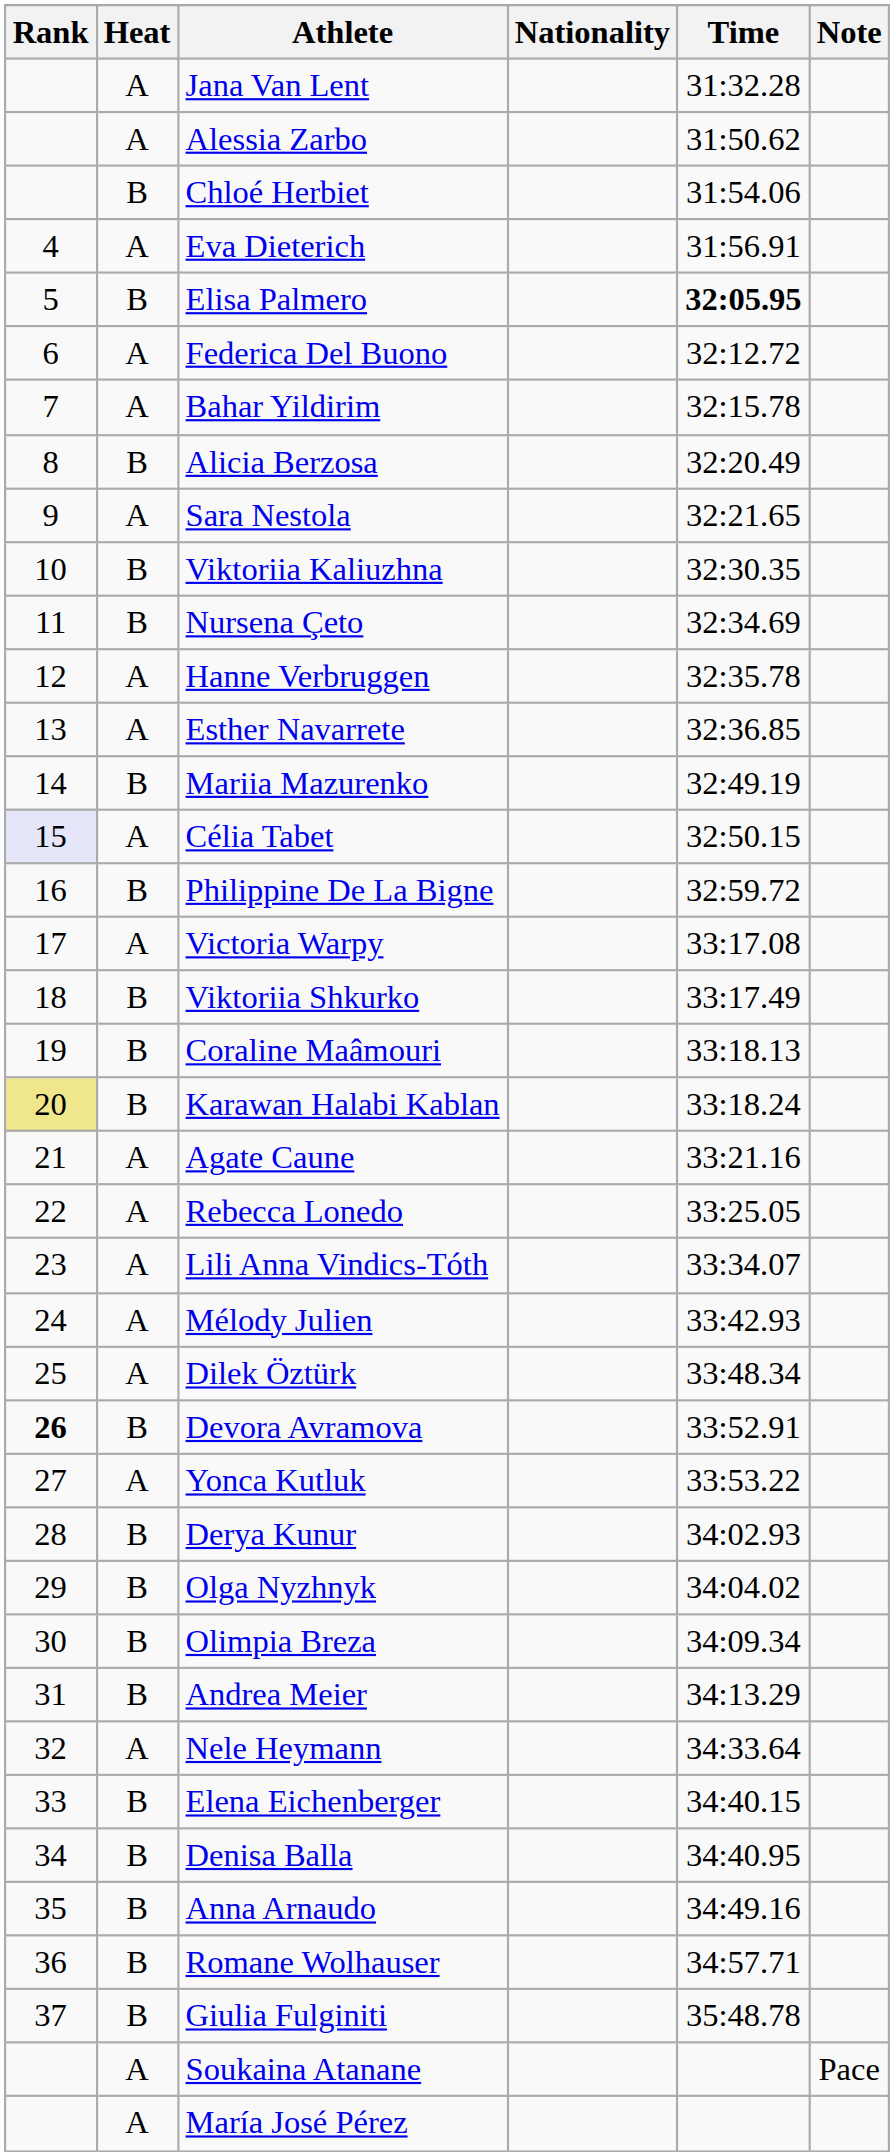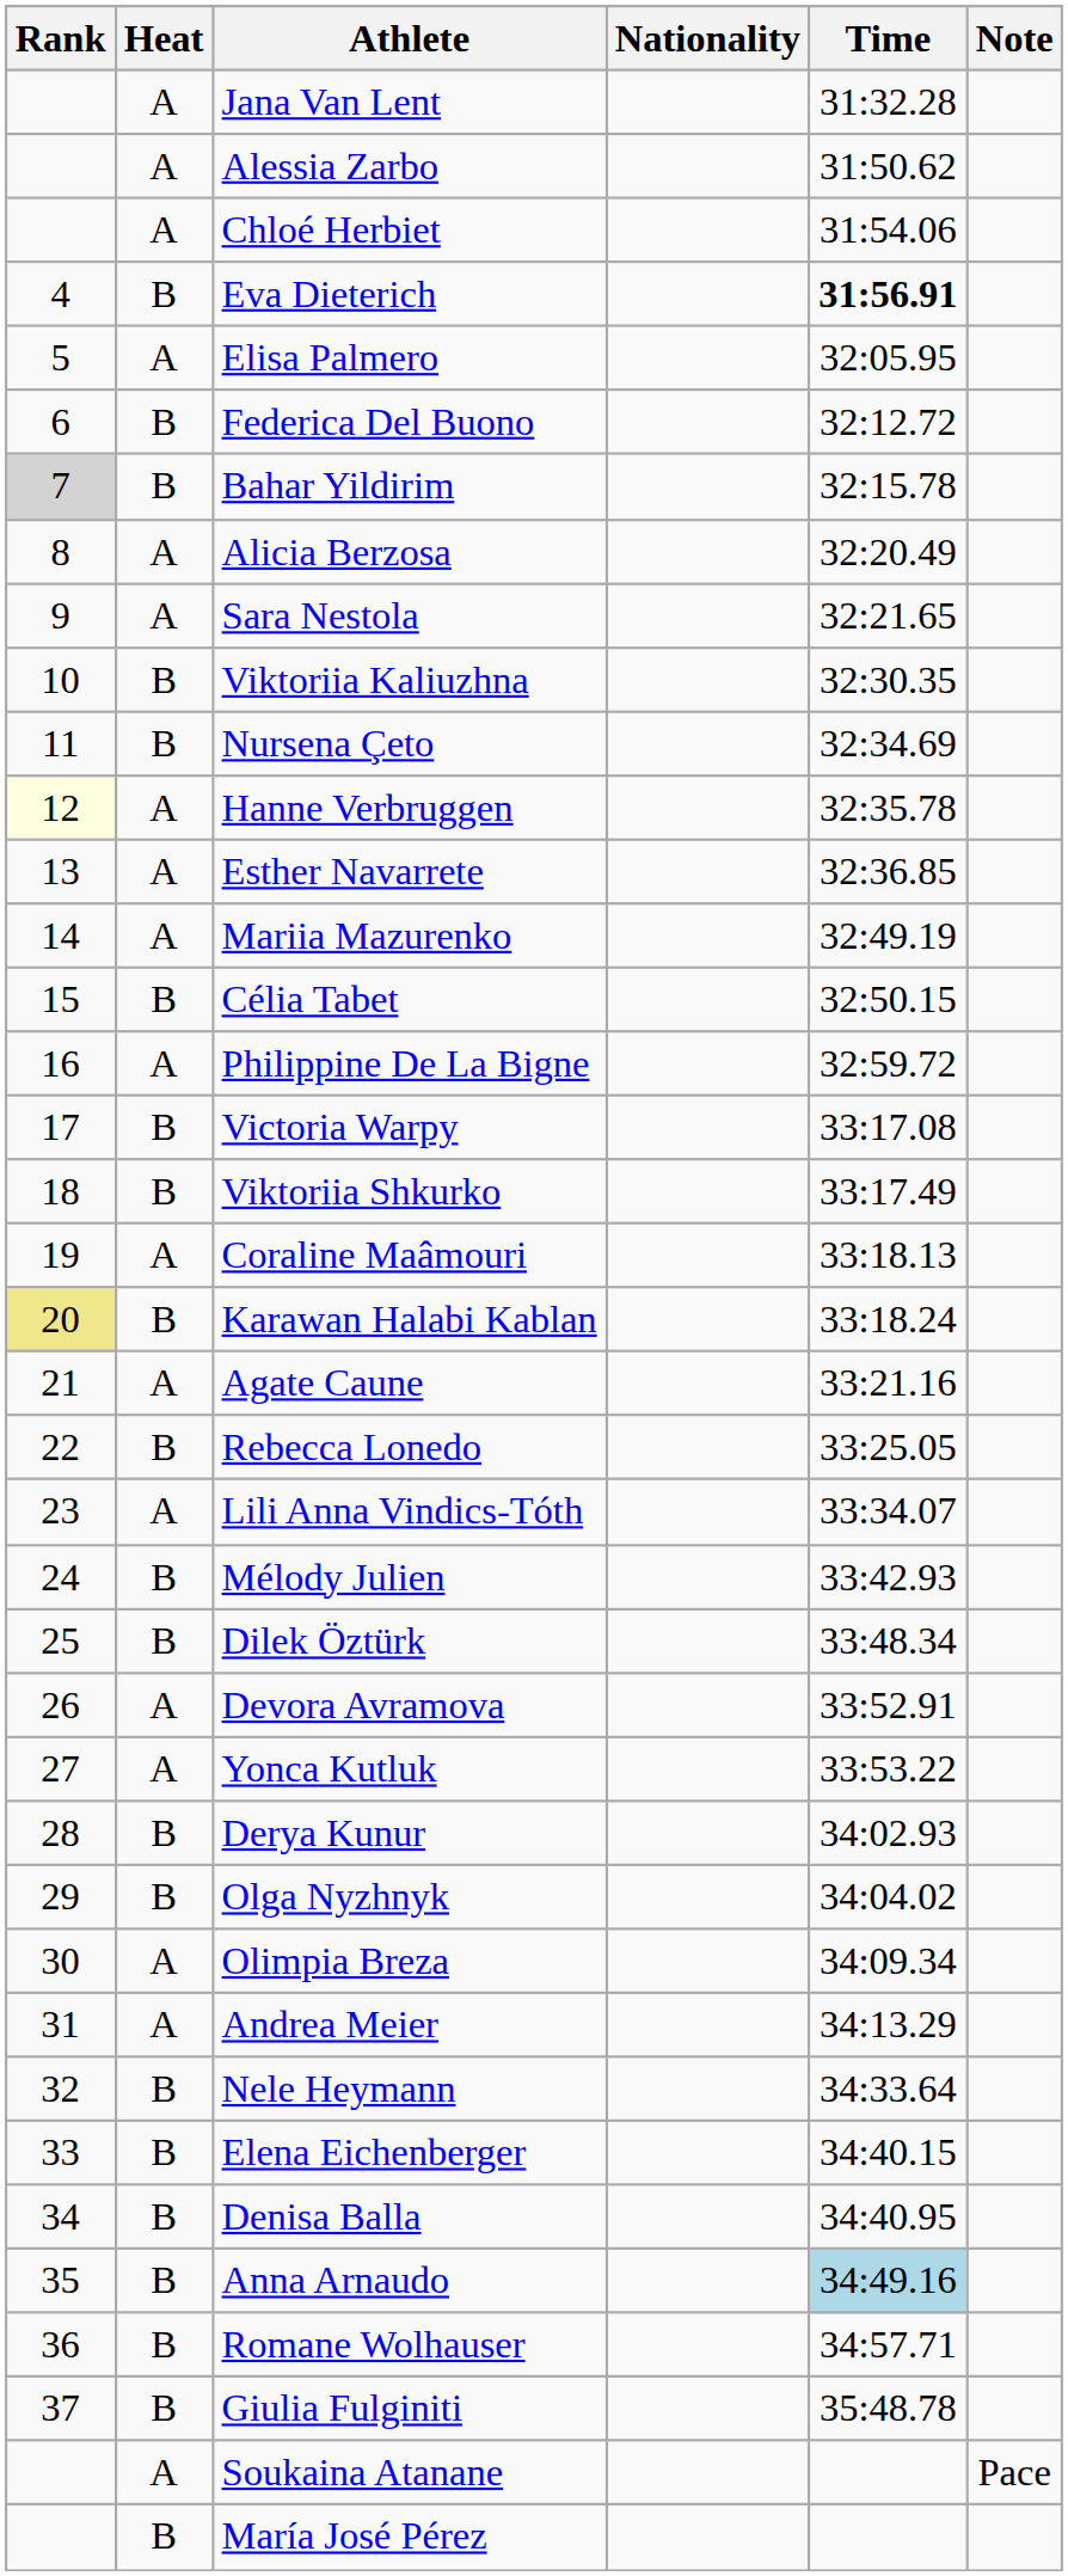 <table class="wikitable sortable" style=" text-align:center; font-size:95%;">
 <tr>
 </tr>
 <tr>
 <th>Rank</th>
 <th>Heat</th>
 <th>Athlete</th>
 <th>Nationality</th>
 <th>Time</th>
 <th>Note</th>
 </tr>
 <tr>
 <td></td>
 <td>A</td>
 <td align=left><a href='#'>Jana Van Lent</a></td>
 <td align=left></td>
 <td>31:32.28</td>
 <td></td>
 </tr>
 <tr>
 <td></td>
 <td>A</td>
 <td align=left><a href='#'>Alessia Zarbo</a></td>
 <td align=left></td>
 <td>31:50.62</td>
 <td></td>
 </tr>
 <tr>
 <td></td>
-<td>B</td>
+<td>A</td>
 <td align=left><a href='#'>Chloé Herbiet</a></td>
 <td align=left></td>
 <td>31:54.06</td>
 <td></td>
 </tr>
 <tr>
 <td>4</td>
-<td>A</td>
+<td>B</td>
 <td align=left><a href='#'>Eva Dieterich</a></td>
 <td align=left></td>
-<td>31:56.91</td>
+<td><strong>31:56.91</strong></td>
 <td></td>
 </tr>
 <tr>
 <td>5</td>
-<td>B</td>
+<td>A</td>
 <td align=left><a href='#'>Elisa Palmero</a></td>
 <td align=left></td>
-<td><strong>32:05.95</strong></td>
+<td>32:05.95</td>
 <td></td>
 </tr>
 <tr>
 <td>6</td>
-<td>A</td>
+<td>B</td>
 <td align=left><a href='#'>Federica Del Buono</a></td>
 <td align=left></td>
 <td>32:12.72</td>
 <td></td>
 </tr>
 <tr>
-<td>7</td>
-<td>A</td>
+<td style="background: lightgrey;">7</td>
+<td>B</td>
 <td align=left><a href='#'>Bahar Yildirim</a></td>
 <td align=left></td>
 <td>32:15.78</td>
 <td></td>
 </tr>
 <tr>
 <td>8</td>
-<td>B</td>
+<td>A</td>
 <td align=left><a href='#'>Alicia Berzosa</a></td>
 <td align=left></td>
 <td>32:20.49</td>
 <td></td>
 </tr>
 <tr>
 <td>9</td>
 <td>A</td>
 <td align=left><a href='#'>Sara Nestola</a></td>
 <td align=left></td>
 <td>32:21.65</td>
 <td></td>
 </tr>
 <tr>
 <td>10</td>
 <td>B</td>
 <td align=left><a href='#'>Viktoriia Kaliuzhna</a></td>
 <td align=left></td>
 <td>32:30.35</td>
 <td></td>
 </tr>
 <tr>
 <td>11</td>
 <td>B</td>
 <td align=left><a href='#'>Nursena Çeto</a></td>
 <td align=left></td>
 <td>32:34.69</td>
 <td></td>
 </tr>
 <tr>
-<td>12</td>
+<td style="background: lightyellow;">12</td>
 <td>A</td>
 <td align=left><a href='#'>Hanne Verbruggen</a></td>
 <td align=left></td>
 <td>32:35.78</td>
 <td></td>
 </tr>
 <tr>
 <td>13</td>
 <td>A</td>
 <td align=left><a href='#'>Esther Navarrete</a></td>
 <td align=left></td>
 <td>32:36.85</td>
 <td></td>
 </tr>
 <tr>
 <td>14</td>
-<td>B</td>
+<td>A</td>
 <td align=left><a href='#'>Mariia Mazurenko</a></td>
 <td align=left></td>
 <td>32:49.19</td>
 <td></td>
 </tr>
 <tr>
-<td style="background: lavender;">15</td>
-<td>A</td>
+<td>15</td>
+<td>B</td>
 <td align=left><a href='#'>Célia Tabet</a></td>
 <td align=left></td>
 <td>32:50.15</td>
 <td></td>
 </tr>
 <tr>
 <td>16</td>
-<td>B</td>
+<td>A</td>
 <td align=left><a href='#'>Philippine De La Bigne</a></td>
 <td align=left></td>
 <td>32:59.72</td>
 <td></td>
 </tr>
 <tr>
 <td>17</td>
-<td>A</td>
+<td>B</td>
 <td align=left><a href='#'>Victoria Warpy</a></td>
 <td align=left></td>
 <td>33:17.08</td>
 <td></td>
 </tr>
 <tr>
 <td>18</td>
 <td>B</td>
 <td align=left><a href='#'>Viktoriia Shkurko</a></td>
 <td align=left></td>
 <td>33:17.49</td>
 <td></td>
 </tr>
 <tr>
 <td>19</td>
-<td>B</td>
+<td>A</td>
 <td align=left><a href='#'>Coraline Maâmouri</a></td>
 <td align=left></td>
 <td>33:18.13</td>
 <td></td>
 </tr>
 <tr>
 <td style="background: khaki;">20</td>
 <td>B</td>
 <td align=left><a href='#'>Karawan Halabi Kablan</a></td>
 <td align=left></td>
 <td>33:18.24</td>
 <td></td>
 </tr>
 <tr>
 <td>21</td>
 <td>A</td>
 <td align=left><a href='#'>Agate Caune</a></td>
 <td align=left></td>
 <td>33:21.16</td>
 <td></td>
 </tr>
 <tr>
 <td>22</td>
-<td>A</td>
+<td>B</td>
 <td align=left><a href='#'>Rebecca Lonedo</a></td>
 <td align=left></td>
 <td>33:25.05</td>
 <td></td>
 </tr>
 <tr>
 <td>23</td>
 <td>A</td>
 <td align=left><a href='#'>Lili Anna Vindics-Tóth</a></td>
 <td align=left></td>
 <td>33:34.07</td>
 <td></td>
 </tr>
 <tr>
 <td>24</td>
-<td>A</td>
+<td>B</td>
 <td align=left><a href='#'>Mélody Julien</a></td>
 <td align=left></td>
 <td>33:42.93</td>
 <td></td>
 </tr>
 <tr>
 <td>25</td>
-<td>A</td>
+<td>B</td>
 <td align=left><a href='#'>Dilek Öztürk</a></td>
 <td align=left></td>
 <td>33:48.34</td>
 <td></td>
 </tr>
 <tr>
-<td><strong>26</strong></td>
-<td>B</td>
+<td>26</td>
+<td>A</td>
 <td align=left><a href='#'>Devora Avramova</a></td>
 <td align=left></td>
 <td>33:52.91</td>
 <td></td>
 </tr>
 <tr>
 <td>27</td>
 <td>A</td>
 <td align=left><a href='#'>Yonca Kutluk</a></td>
 <td align=left></td>
 <td>33:53.22</td>
 <td></td>
 </tr>
 <tr>
 <td>28</td>
 <td>B</td>
 <td align=left><a href='#'>Derya Kunur</a></td>
 <td align=left></td>
 <td>34:02.93</td>
 <td></td>
 </tr>
 <tr>
 <td>29</td>
 <td>B</td>
 <td align=left><a href='#'>Olga Nyzhnyk</a></td>
 <td align=left></td>
 <td>34:04.02</td>
 <td></td>
 </tr>
 <tr>
 <td>30</td>
-<td>B</td>
+<td>A</td>
 <td align=left><a href='#'>Olimpia Breza</a></td>
 <td align=left></td>
 <td>34:09.34</td>
 <td></td>
 </tr>
 <tr>
 <td>31</td>
-<td>B</td>
+<td>A</td>
 <td align=left><a href='#'>Andrea Meier</a></td>
 <td align=left></td>
 <td>34:13.29</td>
 <td></td>
 </tr>
 <tr>
 <td>32</td>
-<td>A</td>
+<td>B</td>
 <td align=left><a href='#'>Nele Heymann</a></td>
 <td align=left></td>
 <td>34:33.64</td>
 <td></td>
 </tr>
 <tr>
 <td>33</td>
 <td>B</td>
 <td align=left><a href='#'>Elena Eichenberger</a></td>
 <td align=left></td>
 <td>34:40.15</td>
 <td></td>
 </tr>
 <tr>
 <td>34</td>
 <td>B</td>
 <td align=left><a href='#'>Denisa Balla</a></td>
 <td align=left></td>
 <td>34:40.95</td>
 <td></td>
 </tr>
 <tr>
 <td>35</td>
 <td>B</td>
 <td align=left><a href='#'>Anna Arnaudo</a></td>
 <td align=left></td>
-<td>34:49.16</td>
+<td style="background: lightblue;">34:49.16</td>
 <td></td>
 </tr>
 <tr>
 <td>36</td>
 <td>B</td>
 <td align=left><a href='#'>Romane Wolhauser</a></td>
 <td align=left></td>
 <td>34:57.71</td>
 <td></td>
 </tr>
 <tr>
 <td>37</td>
 <td>B</td>
 <td align=left><a href='#'>Giulia Fulginiti</a></td>
 <td align=left></td>
 <td>35:48.78</td>
 <td></td>
 </tr>
 <tr>
 <td></td>
 <td>A</td>
 <td align=left><a href='#'>Soukaina Atanane</a></td>
 <td align=left></td>
 <td></td>
 <td>Pace</td>
 </tr>
 <tr>
 <td></td>
-<td>A</td>
+<td>B</td>
 <td align=left><a href='#'>María José Pérez</a></td>
 <td align=left></td>
 <td></td>
 <td></td>
 </tr>
 </table>
